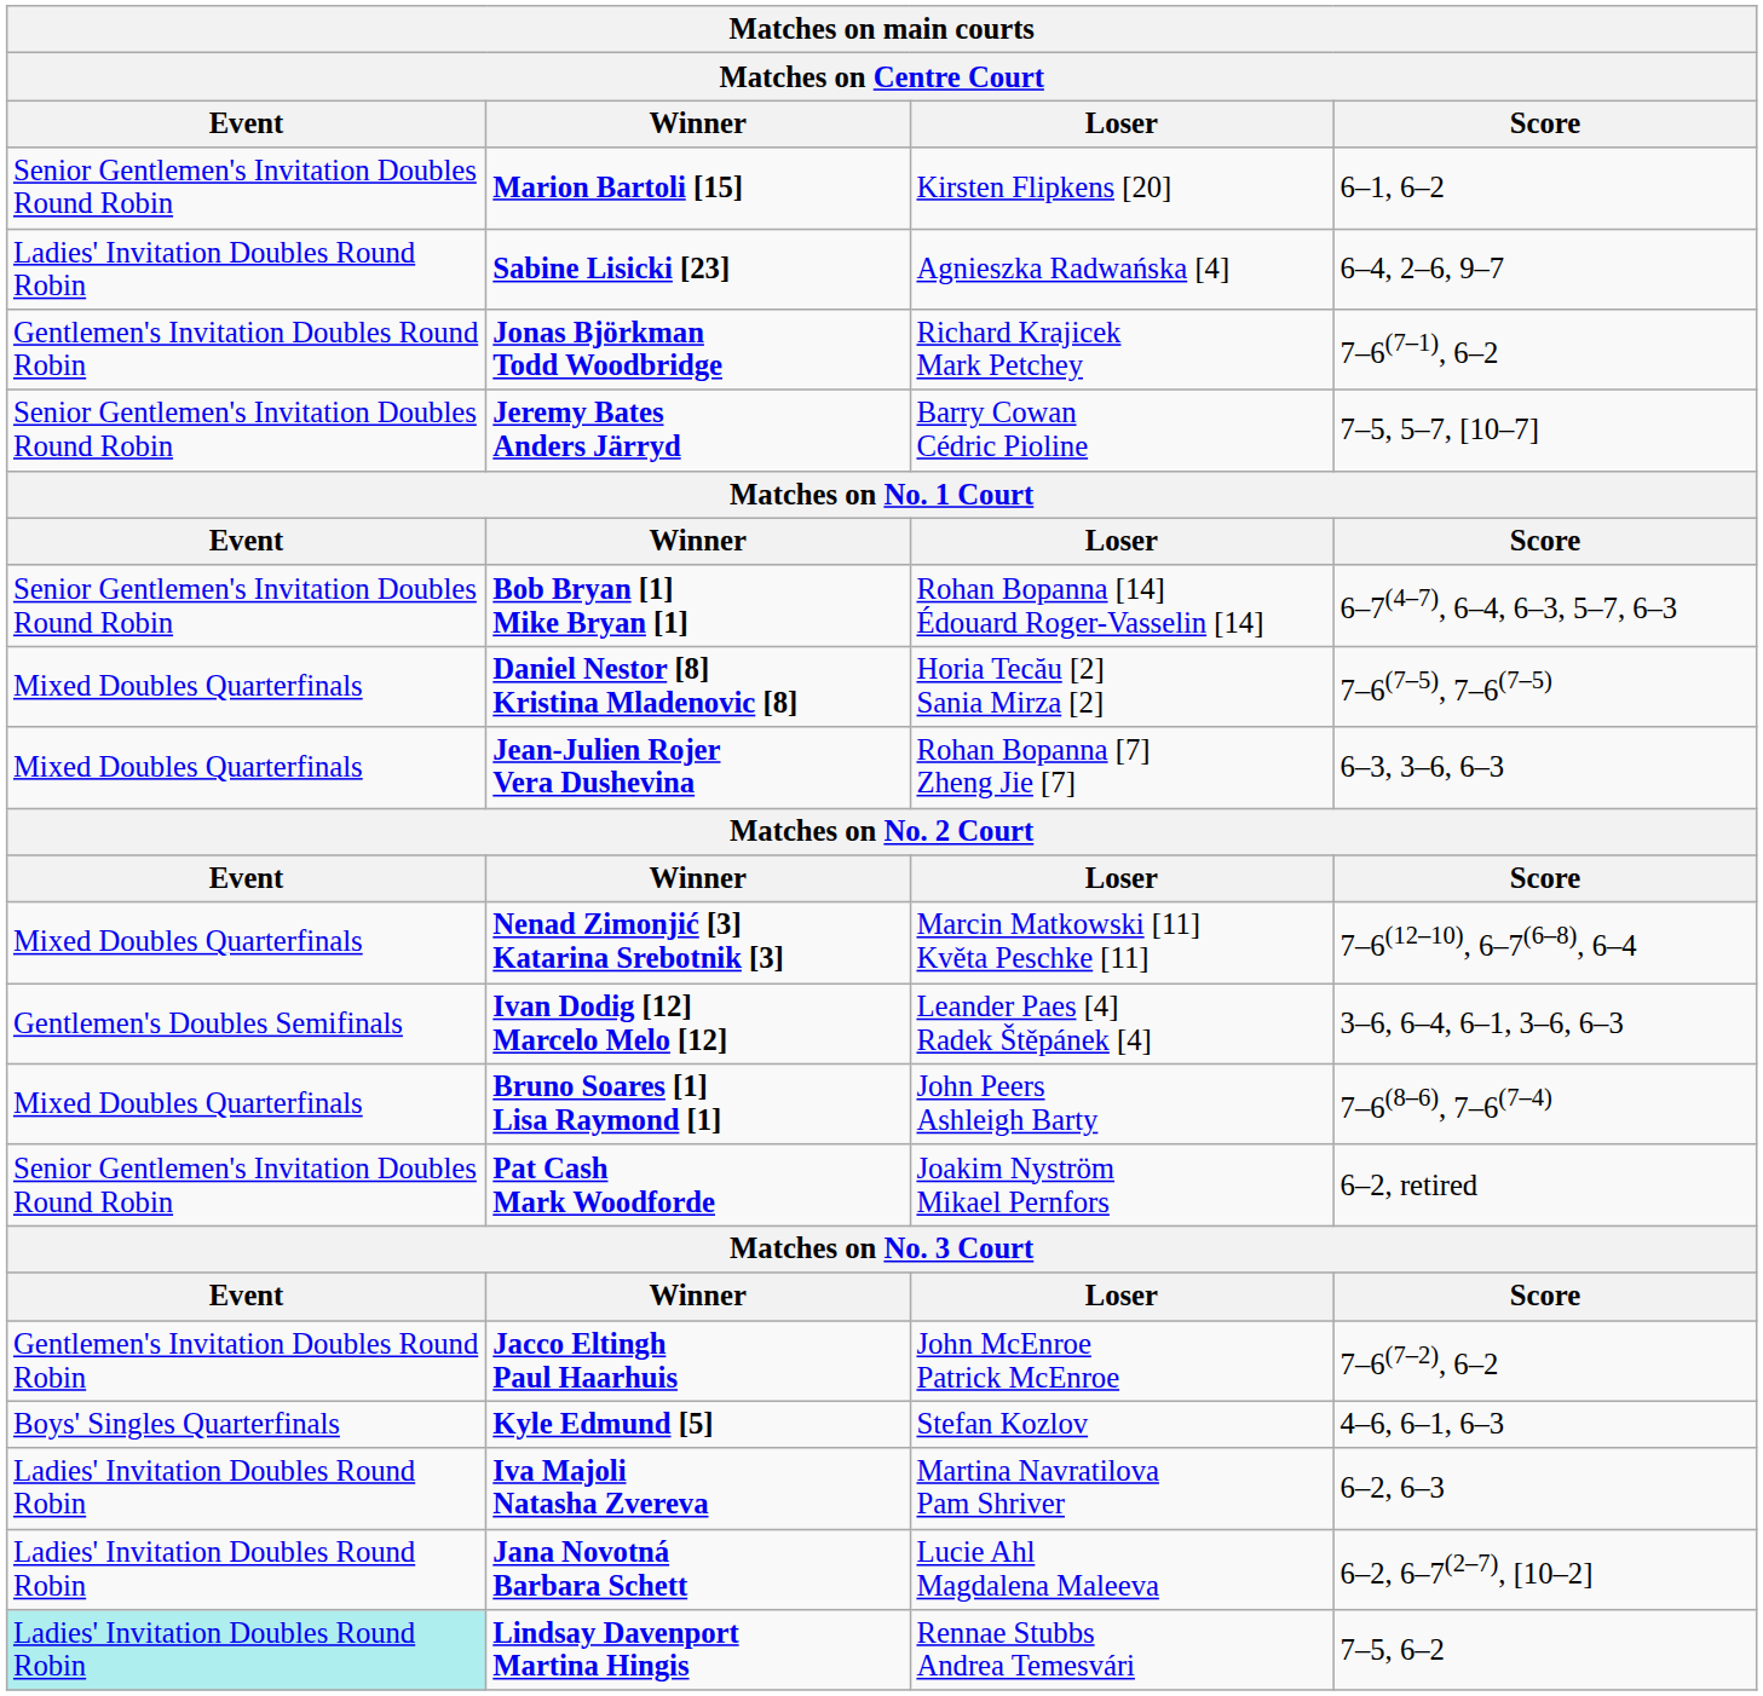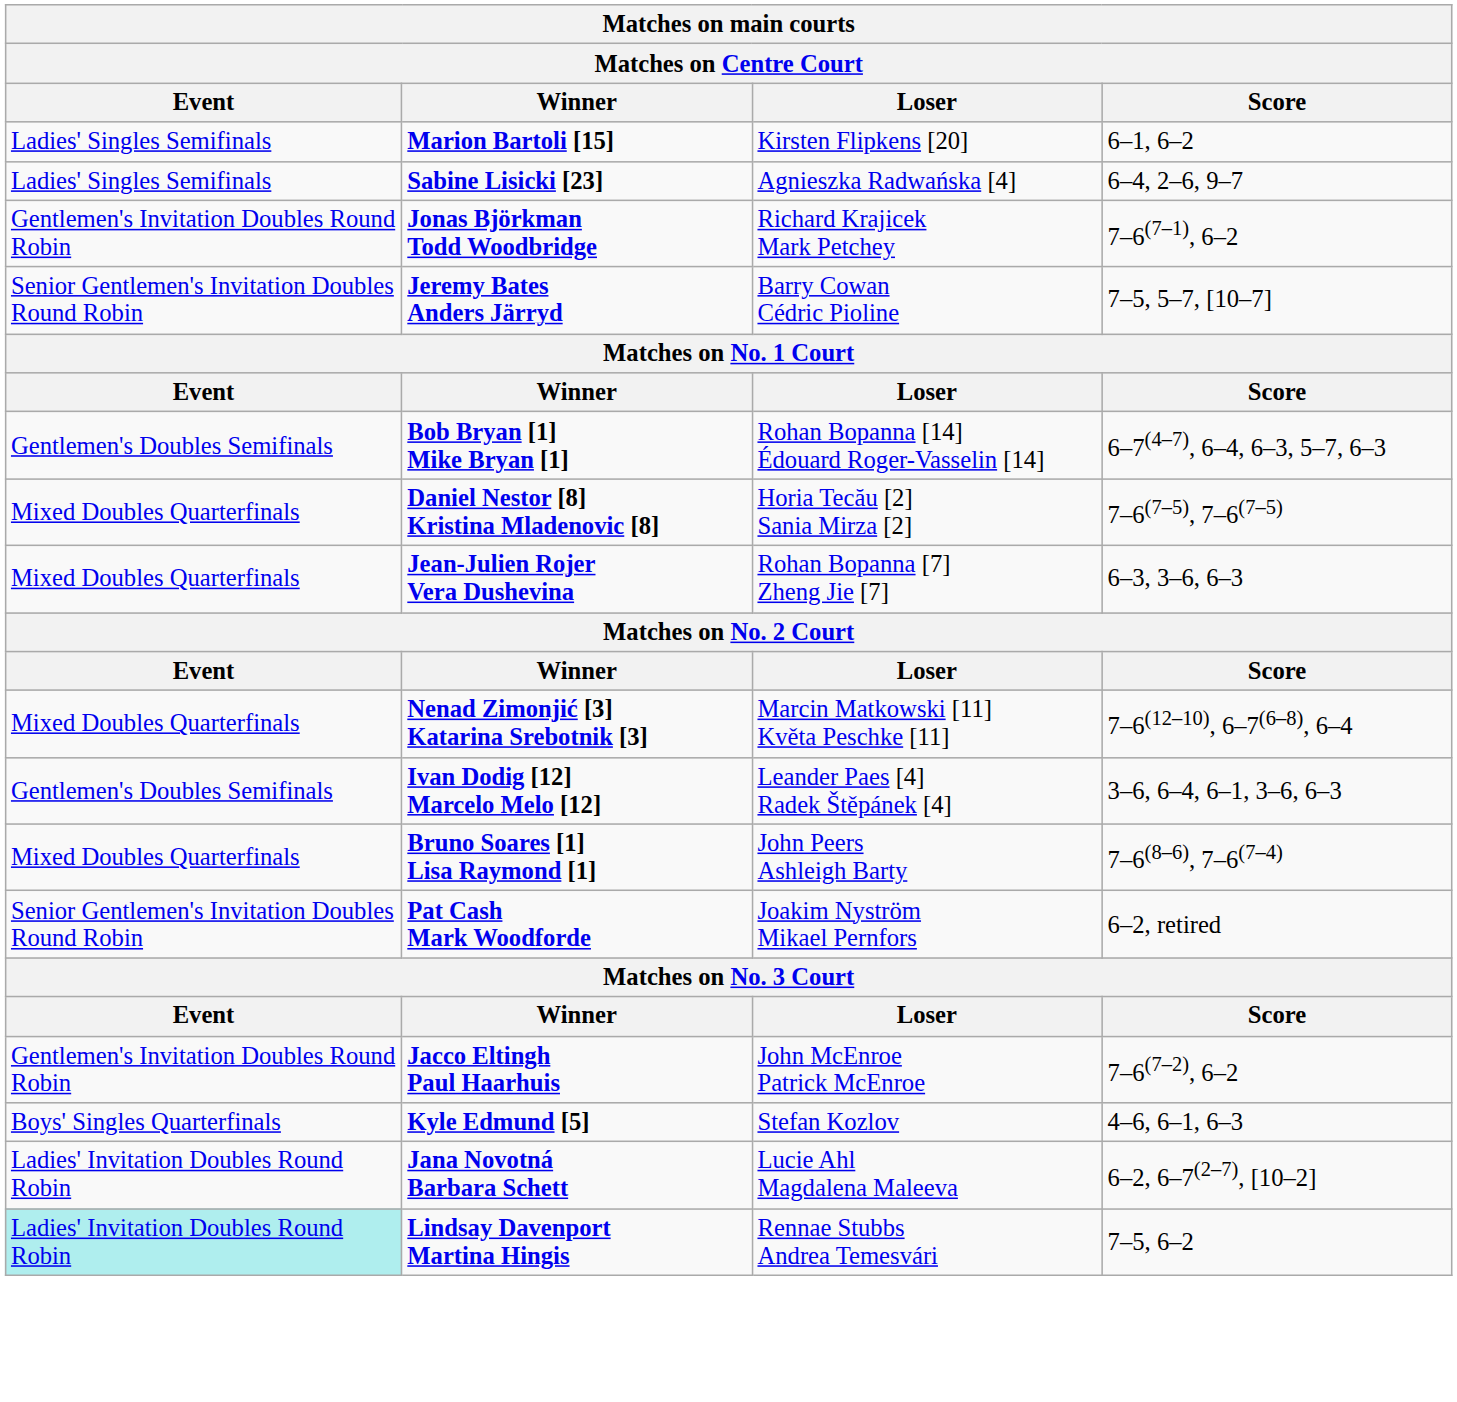 <table class="wikitable collapsible uncollapsed" style="margin:auto;">
 <tr>
 <th colspan="4" style="white-space:nowrap;">Matches on main courts</th>
 </tr>
 <tr>
 <th colspan="4">Matches on <a href='#'>Centre Court</a></th>
 </tr>
 <tr>
 <th width=250>Event</th>
 <th width=220>Winner</th>
 <th width=220>Loser</th>
 <th width=220>Score</th>
 </tr>
 <tr>
-<td><a href='#'>Senior Gentlemen's Invitation Doubles Round Robin</a></td>
+<td><a href='#'>Ladies' Singles Semifinals</a></td>
 <td> <strong><a href='#'>Marion Bartoli</a> [15]</strong></td>
 <td> <a href='#'>Kirsten Flipkens</a> [20]</td>
 <td>6–1, 6–2</td>
 </tr>
 <tr>
-<td><a href='#'>Ladies' Invitation Doubles Round Robin</a></td>
+<td><a href='#'>Ladies' Singles Semifinals</a></td>
 <td> <strong><a href='#'>Sabine Lisicki</a> [23]</strong></td>
 <td> <a href='#'>Agnieszka Radwańska</a> [4]</td>
 <td>6–4, 2–6, 9–7</td>
 </tr>
 <tr>
 <td><a href='#'>Gentlemen's Invitation Doubles Round Robin</a></td>
 <td> <strong><a href='#'>Jonas Björkman</a></strong><br> <strong><a href='#'>Todd Woodbridge</a></strong></td>
 <td> <a href='#'>Richard Krajicek</a><br> <a href='#'>Mark Petchey</a></td>
 <td>7–6<sup>(7–1)</sup>, 6–2</td>
 </tr>
 <tr>
 <td><a href='#'>Senior Gentlemen's Invitation Doubles Round Robin</a></td>
 <td> <strong><a href='#'>Jeremy Bates</a></strong><br> <strong><a href='#'>Anders Järryd</a></strong></td>
 <td> <a href='#'>Barry Cowan</a><br> <a href='#'>Cédric Pioline</a></td>
 <td>7–5, 5–7, [10–7]</td>
 </tr>
 <tr>
 <th colspan="4">Matches on <a href='#'>No. 1 Court</a></th>
 </tr>
 <tr>
 <th width=250>Event</th>
 <th width=220>Winner</th>
 <th width=220>Loser</th>
 <th width=220>Score</th>
 </tr>
 <tr>
-<td><a href='#'>Senior Gentlemen's Invitation Doubles Round Robin</a></td>
+<td><a href='#'>Gentlemen's Doubles Semifinals</a></td>
 <td> <strong><a href='#'>Bob Bryan</a> [1]</strong><br> <strong><a href='#'>Mike Bryan</a> [1]</strong></td>
 <td> <a href='#'>Rohan Bopanna</a> [14]<br> <a href='#'>Édouard Roger-Vasselin</a> [14]</td>
 <td>6–7<sup>(4–7)</sup>, 6–4, 6–3, 5–7, 6–3</td>
 </tr>
 <tr>
 <td><a href='#'>Mixed Doubles Quarterfinals</a></td>
 <td> <strong><a href='#'>Daniel Nestor</a> [8]</strong><br> <strong><a href='#'>Kristina Mladenovic</a> [8]</strong></td>
 <td> <a href='#'>Horia Tecău</a> [2]<br> <a href='#'>Sania Mirza</a> [2]</td>
 <td>7–6<sup>(7–5)</sup>, 7–6<sup>(7–5)</sup></td>
 </tr>
 <tr>
 <td><a href='#'>Mixed Doubles Quarterfinals</a></td>
 <td> <strong><a href='#'>Jean-Julien Rojer</a></strong><br> <strong><a href='#'>Vera Dushevina</a></strong></td>
 <td> <a href='#'>Rohan Bopanna</a> [7]<br> <a href='#'>Zheng Jie</a> [7]</td>
 <td>6–3, 3–6, 6–3</td>
 </tr>
 <tr>
 <th colspan="4">Matches on <a href='#'>No. 2 Court</a></th>
 </tr>
 <tr>
 <th width=250>Event</th>
 <th width=220>Winner</th>
 <th width=220>Loser</th>
 <th width=220>Score</th>
 </tr>
 <tr>
 <td><a href='#'>Mixed Doubles Quarterfinals</a></td>
 <td> <strong><a href='#'>Nenad Zimonjić</a> [3]</strong><br> <strong><a href='#'>Katarina Srebotnik</a> [3]</strong></td>
 <td> <a href='#'>Marcin Matkowski</a> [11]<br> <a href='#'>Květa Peschke</a> [11]</td>
 <td>7–6<sup>(12–10)</sup>, 6–7<sup>(6–8)</sup>, 6–4</td>
 </tr>
 <tr>
 <td><a href='#'>Gentlemen's Doubles Semifinals</a></td>
 <td> <strong><a href='#'>Ivan Dodig</a> [12]</strong><br> <strong><a href='#'>Marcelo Melo</a> [12]</strong></td>
 <td> <a href='#'>Leander Paes</a> [4]<br> <a href='#'>Radek Štěpánek</a> [4]</td>
 <td>3–6, 6–4, 6–1, 3–6, 6–3</td>
 </tr>
 <tr>
 <td><a href='#'>Mixed Doubles Quarterfinals</a></td>
 <td> <strong><a href='#'>Bruno Soares</a> [1]</strong><br> <strong><a href='#'>Lisa Raymond</a> [1]</strong></td>
 <td> <a href='#'>John Peers</a><br> <a href='#'>Ashleigh Barty</a></td>
 <td>7–6<sup>(8–6)</sup>, 7–6<sup>(7–4)</sup></td>
 </tr>
 <tr>
 <td><a href='#'>Senior Gentlemen's Invitation Doubles Round Robin</a></td>
 <td> <strong><a href='#'>Pat Cash</a></strong><br> <strong><a href='#'>Mark Woodforde</a></strong></td>
 <td> <a href='#'>Joakim Nyström</a><br> <a href='#'>Mikael Pernfors</a></td>
 <td>6–2, retired</td>
 </tr>
 <tr>
 <th colspan="4">Matches on <a href='#'>No. 3 Court</a></th>
 </tr>
 <tr>
 <th width=250>Event</th>
 <th width=220>Winner</th>
 <th width=220>Loser</th>
 <th width=220>Score</th>
 </tr>
 <tr>
 <td><a href='#'>Gentlemen's Invitation Doubles Round Robin</a></td>
 <td> <strong><a href='#'>Jacco Eltingh</a></strong><br> <strong><a href='#'>Paul Haarhuis</a></strong></td>
 <td> <a href='#'>John McEnroe</a><br> <a href='#'>Patrick McEnroe</a></td>
 <td>7–6<sup>(7–2)</sup>, 6–2</td>
 </tr>
 <tr>
 <td><a href='#'>Boys' Singles Quarterfinals</a></td>
 <td> <strong><a href='#'>Kyle Edmund</a> [5]</strong></td>
 <td> <a href='#'>Stefan Kozlov</a></td>
 <td>4–6, 6–1, 6–3</td>
 </tr>
 <tr>
 <td><a href='#'>Ladies' Invitation Doubles Round Robin</a></td>
-<td> <strong><a href='#'>Iva Majoli</a></strong><br> <strong><a href='#'>Natasha Zvereva</a></strong></td>
-<td> <a href='#'>Martina Navratilova</a><br> <a href='#'>Pam Shriver</a></td>
-<td>6–2, 6–3</td>
-</tr>
-<tr>
-<td><a href='#'>Ladies' Invitation Doubles Round Robin</a></td>
 <td> <strong><a href='#'>Jana Novotná</a></strong><br> <strong><a href='#'>Barbara Schett</a></strong></td>
 <td> <a href='#'>Lucie Ahl</a><br> <a href='#'>Magdalena Maleeva</a></td>
 <td>6–2, 6–7<sup>(2–7)</sup>, [10–2]</td>
 </tr>
 <tr>
 <td style="background: paleturquoise;"><a href='#'>Ladies' Invitation Doubles Round Robin</a></td>
 <td> <strong><a href='#'>Lindsay Davenport</a></strong><br> <strong><a href='#'>Martina Hingis</a></strong></td>
 <td> <a href='#'>Rennae Stubbs</a><br> <a href='#'>Andrea Temesvári</a></td>
 <td>7–5, 6–2</td>
 </tr>
 </table>
